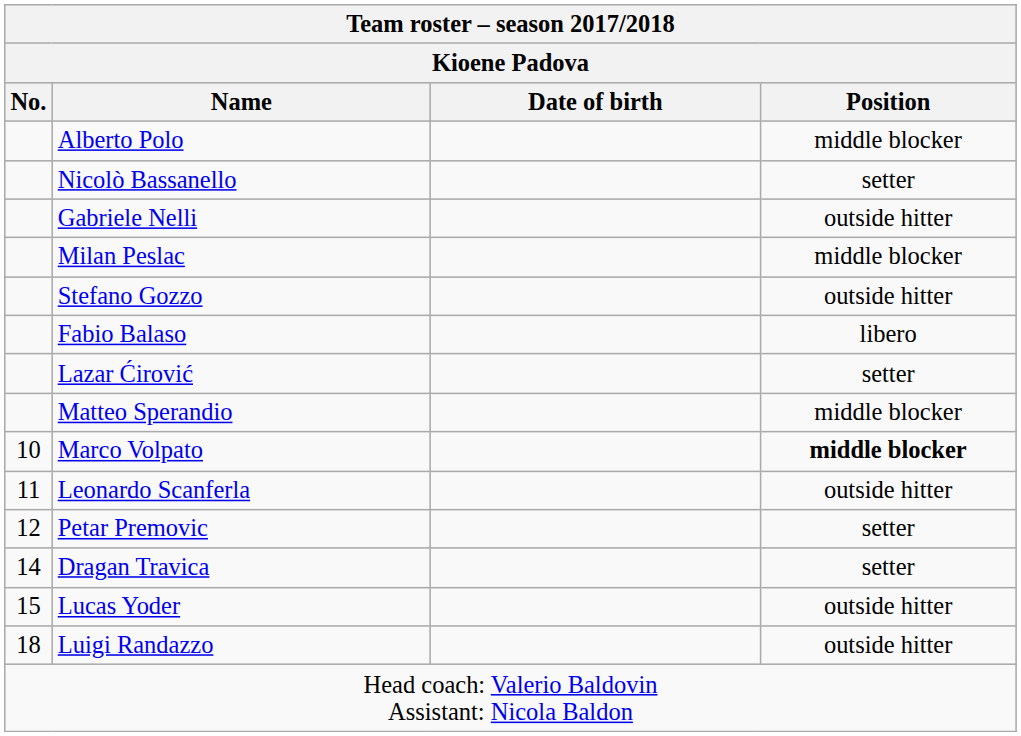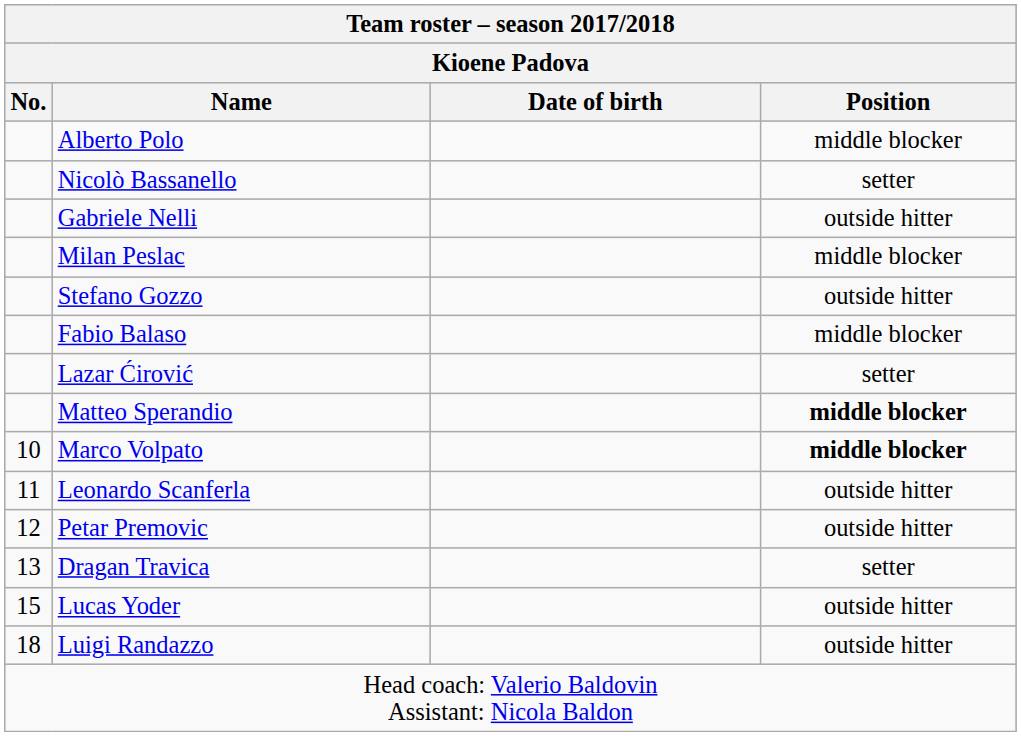 <table class="wikitable collapsible collapsed sortable" style="font-size:100%; text-align:center;">
 <tr>
 <th colspan=6>Team roster – season 2017/2018</th>
 </tr>
 <tr>
 <th colspan=6>Kioene Padova</th>
 </tr>
 <tr>
 <th>No.</th>
 <th style="width:15em">Name</th>
 <th style="width:13em">Date of birth</th>
 <th style="width:10em">Position</th>
 </tr>
 <tr>
 <td></td>
 <td align=left> <a href='#'>Alberto Polo</a></td>
 <td align=right></td>
 <td>middle blocker</td>
 </tr>
 <tr>
 <td></td>
 <td align=left> <a href='#'>Nicolò Bassanello</a></td>
 <td align=right></td>
 <td>setter</td>
 </tr>
 <tr>
 <td></td>
 <td align=left> <a href='#'>Gabriele Nelli</a></td>
 <td align=right></td>
 <td>outside hitter</td>
 </tr>
 <tr>
 <td></td>
 <td align=left> <a href='#'>Milan Peslac</a></td>
 <td align=right></td>
 <td>middle blocker</td>
 </tr>
 <tr>
 <td></td>
 <td align=left> <a href='#'>Stefano Gozzo</a></td>
 <td align=right></td>
 <td>outside hitter</td>
 </tr>
 <tr>
 <td></td>
 <td align=left> <a href='#'>Fabio Balaso</a></td>
 <td align=right></td>
-<td>libero</td>
+<td>middle blocker</td>
 </tr>
 <tr>
 <td></td>
 <td align=left> <a href='#'>Lazar Ćirović</a></td>
 <td align=right></td>
 <td>setter</td>
 </tr>
 <tr>
 <td></td>
 <td align=left> <a href='#'>Matteo Sperandio</a></td>
 <td align=right></td>
-<td>middle blocker</td>
+<td><strong>middle blocker</strong></td>
 </tr>
 <tr>
 <td>10</td>
 <td align=left> <a href='#'>Marco Volpato</a></td>
 <td align=right></td>
 <td><strong>middle blocker</strong></td>
 </tr>
 <tr>
 <td>11</td>
 <td align=left> <a href='#'>Leonardo Scanferla</a></td>
 <td align=right></td>
 <td>outside hitter</td>
 </tr>
 <tr>
 <td>12</td>
 <td align=left> <a href='#'>Petar Premovic</a></td>
 <td align=right></td>
-<td>setter</td>
+<td>outside hitter</td>
 </tr>
 <tr>
-<td>14</td>
+<td>13</td>
 <td align=left> <a href='#'>Dragan Travica</a></td>
 <td align=right></td>
 <td>setter</td>
 </tr>
 <tr>
 <td>15</td>
 <td align=left> <a href='#'>Lucas Yoder</a></td>
 <td align=right></td>
 <td>outside hitter</td>
 </tr>
 <tr>
 <td>18</td>
 <td align=left> <a href='#'>Luigi Randazzo</a></td>
 <td align=right></td>
 <td>outside hitter</td>
 </tr>
 <tr>
 <td colspan=4>Head coach: <a href='#'>Valerio Baldovin</a><br>Assistant: <a href='#'>Nicola Baldon</a></td>
 </tr>
 </table>
